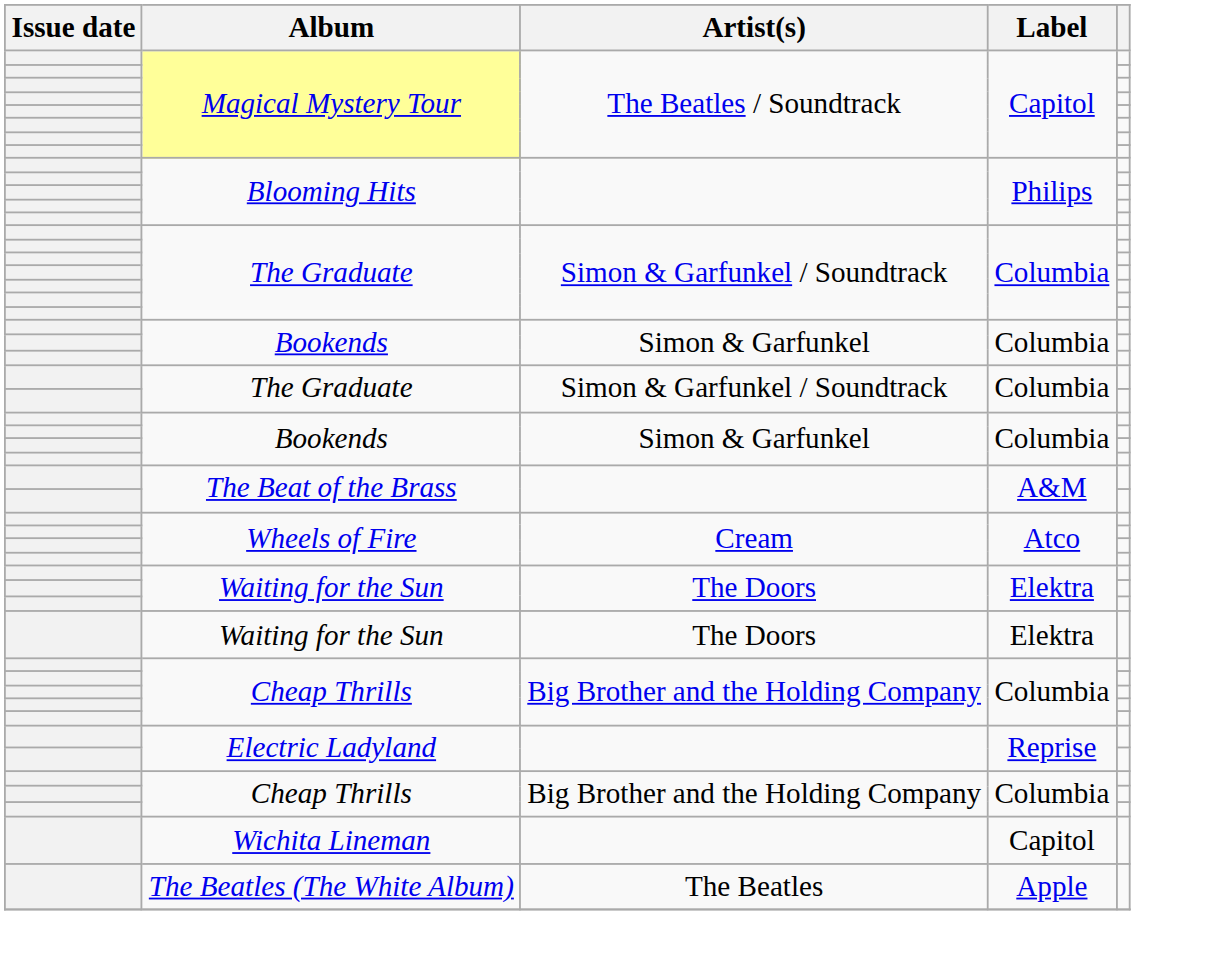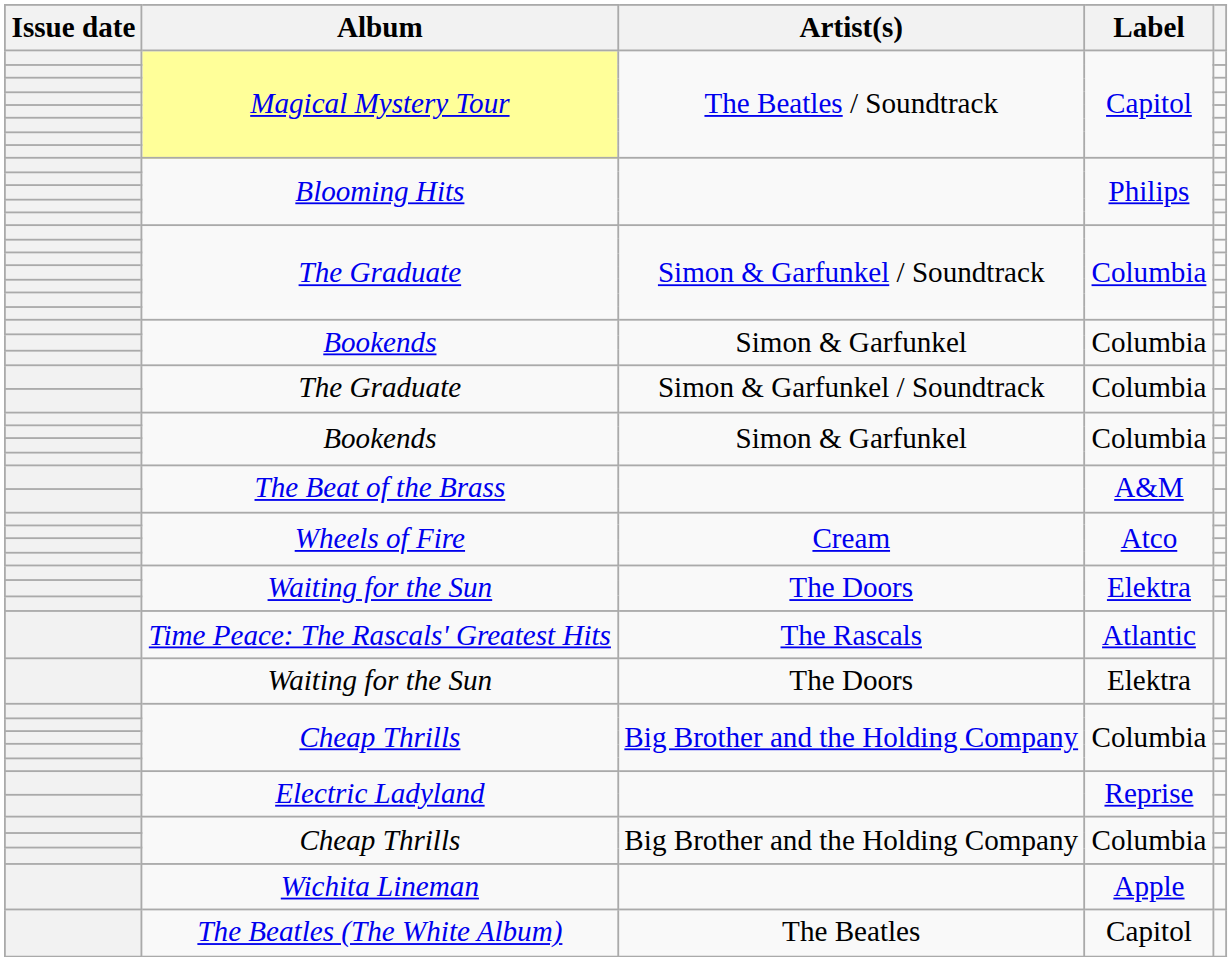 <table class="wikitable sortable plainrowheaders" style="text-align: center">
 <tr>
 <th scope=col>Issue date</th>
 <th scope=col>Album</th>
 <th scope=col>Artist(s)</th>
 <th scope=col>Label</th>
 <th scope=col class="unsortable"></th>
 </tr>
 <tr>
 <th scope="row"></th>
 <td bgcolor=#FFFF99 rowspan=8><em><a href='#'>Magical Mystery Tour</a></em> </td>
 <td rowspan=8 data-sort-value="Beatles, The"><a href='#'>The Beatles</a> / Soundtrack</td>
 <td rowspan=8><a href='#'>Capitol</a></td>
 <td align="center"></td>
 </tr>
 <tr>
 <th scope="row"></th>
 <td align="center"></td>
 </tr>
 <tr>
 <th scope="row"></th>
 <td align="center"></td>
 </tr>
 <tr>
 <th scope="row"></th>
 <td align="center"></td>
 </tr>
 <tr>
 <th scope="row"></th>
 <td align="center"></td>
 </tr>
 <tr>
 <th scope="row"></th>
 <td align="center"></td>
 </tr>
 <tr>
 <th scope="row"></th>
 <td align="center"></td>
 </tr>
 <tr>
 <th scope="row"></th>
 <td align="center"></td>
 </tr>
 <tr>
 <th scope="row"></th>
 <td rowspan=5><em><a href='#'>Blooming Hits</a></em></td>
 <td rowspan=5></td>
 <td rowspan=5><a href='#'>Philips</a></td>
 <td align="center"></td>
 </tr>
 <tr>
 <th scope="row"></th>
 <td align="center"></td>
 </tr>
 <tr>
 <th scope="row"></th>
 <td align="center"></td>
 </tr>
 <tr>
 <th scope="row"></th>
 <td align="center"></td>
 </tr>
 <tr>
 <th scope="row"></th>
 <td align="center"></td>
 </tr>
 <tr>
 <th scope="row"></th>
 <td rowspan=7><em><a href='#'>The Graduate</a></em></td>
 <td rowspan=7><a href='#'>Simon & Garfunkel</a> / Soundtrack</td>
 <td rowspan=7><a href='#'>Columbia</a></td>
 <td align="center"></td>
 </tr>
 <tr>
 <th scope="row"></th>
 <td align="center"></td>
 </tr>
 <tr>
 <th scope="row"></th>
 <td align="center"></td>
 </tr>
 <tr>
 <th scope="row"></th>
 <td align="center"></td>
 </tr>
 <tr>
 <th scope="row"></th>
 <td align="center"></td>
 </tr>
 <tr>
 <th scope="row"></th>
 <td align="center"></td>
 </tr>
 <tr>
 <th scope="row"></th>
 <td align="center"></td>
 </tr>
 <tr>
 <th scope="row"></th>
 <td rowspan=3><em><a href='#'>Bookends</a></em></td>
 <td rowspan=3>Simon & Garfunkel</td>
 <td rowspan=3>Columbia</td>
 <td align="center"></td>
 </tr>
 <tr>
 <th scope="row"></th>
 <td align="center"></td>
 </tr>
 <tr>
 <th scope="row"></th>
 <td align="center"></td>
 </tr>
 <tr>
 <th scope="row"></th>
 <td rowspan=2><em>The Graduate</em></td>
 <td rowspan=2>Simon & Garfunkel / Soundtrack</td>
 <td rowspan=2>Columbia</td>
 <td align="center"></td>
 </tr>
 <tr>
 <th scope="row"></th>
 <td align="center"></td>
 </tr>
 <tr>
 <th scope="row"></th>
 <td rowspan=4><em>Bookends</em></td>
 <td rowspan=4>Simon & Garfunkel</td>
 <td rowspan=4>Columbia</td>
 <td align="center"></td>
 </tr>
 <tr>
 <th scope="row"></th>
 <td align="center"></td>
 </tr>
 <tr>
 <th scope="row"></th>
 <td align="center"></td>
 </tr>
 <tr>
 <th scope="row"></th>
 <td align="center"></td>
 </tr>
 <tr>
 <th scope="row"></th>
 <td rowspan=2><em><a href='#'>The Beat of the Brass</a></em></td>
 <td rowspan=2></td>
 <td rowspan=2><a href='#'>A&M</a></td>
 <td align="center"></td>
 </tr>
 <tr>
 <th scope="row"></th>
 <td align="center"></td>
 </tr>
 <tr>
 <th scope="row"></th>
 <td rowspan=4><em><a href='#'>Wheels of Fire</a></em></td>
 <td rowspan=4><a href='#'>Cream</a></td>
 <td rowspan=4><a href='#'>Atco</a></td>
 <td align="center"></td>
 </tr>
 <tr>
 <th scope="row"></th>
 <td align="center"></td>
 </tr>
 <tr>
 <th scope="row"></th>
 <td align="center"></td>
 </tr>
 <tr>
 <th scope="row"></th>
 <td align="center"></td>
 </tr>
 <tr>
 <th scope="row"></th>
 <td rowspan=3><em><a href='#'>Waiting for the Sun</a></em></td>
 <td rowspan=3 data-sort-value="Doors, The"><a href='#'>The Doors</a></td>
 <td rowspan=3><a href='#'>Elektra</a></td>
 <td align="center"></td>
 </tr>
 <tr>
 <th scope="row"></th>
 <td align="center"></td>
 </tr>
 <tr>
 <th scope="row"></th>
 <td align="center"></td>
 </tr>
 <tr>
 <th scope="row"></th>
+<td><em><a href='#'>Time Peace: The Rascals' Greatest Hits</a></em></td>
+<td data-sort-value="Rascals, The"><a href='#'>The Rascals</a></td>
+<td><a href='#'>Atlantic</a></td>
+<td align="center"></td>
+</tr>
+<tr>
+<th scope="row"></th>
 <td><em>Waiting for the Sun</em></td>
 <td data-sort-value="Doors, The">The Doors</td>
 <td>Elektra</td>
 <td align="center"></td>
 </tr>
 <tr>
 <th scope="row"></th>
 <td rowspan=5><em><a href='#'>Cheap Thrills</a></em></td>
 <td rowspan=5><a href='#'>Big Brother and the Holding Company</a></td>
 <td rowspan=5>Columbia</td>
 <td align="center"></td>
 </tr>
 <tr>
 <th scope="row"></th>
 <td align="center"></td>
 </tr>
 <tr>
 <th scope="row"></th>
 <td align="center"></td>
 </tr>
 <tr>
 <th scope="row"></th>
 <td align="center"></td>
 </tr>
 <tr>
 <th scope="row"></th>
 <td align="center"></td>
 </tr>
 <tr>
 <th scope="row"></th>
 <td rowspan=2><em><a href='#'>Electric Ladyland</a></em></td>
 <td rowspan=2></td>
 <td rowspan=2><a href='#'>Reprise</a></td>
 <td align="center"></td>
 </tr>
 <tr>
 <th scope="row"></th>
 <td align="center"></td>
 </tr>
 <tr>
 <th scope="row"></th>
 <td rowspan=3><em>Cheap Thrills</em></td>
 <td rowspan=3>Big Brother and the Holding Company</td>
 <td rowspan=3>Columbia</td>
 <td align="center"></td>
 </tr>
 <tr>
 <th scope="row"></th>
 <td align="center"></td>
 </tr>
 <tr>
 <th scope="row"></th>
 <td align="center"></td>
 </tr>
 <tr>
 <th scope="row"></th>
 <td><a href='#'><em>Wichita Lineman</em></a></td>
 <td></td>
-<td>Capitol</td>
+<td><a href='#'>Apple</a></td>
 <td align="center"></td>
 </tr>
 <tr>
 <th scope="row"></th>
 <td><em><a href='#'>The Beatles (The White Album)</a></em></td>
 <td data-sort-value="Beatles, The">The Beatles</td>
-<td><a href='#'>Apple</a></td>
+<td>Capitol</td>
 <td align="center"></td>
 </tr>
 <tr>
 </tr>
 </table>
